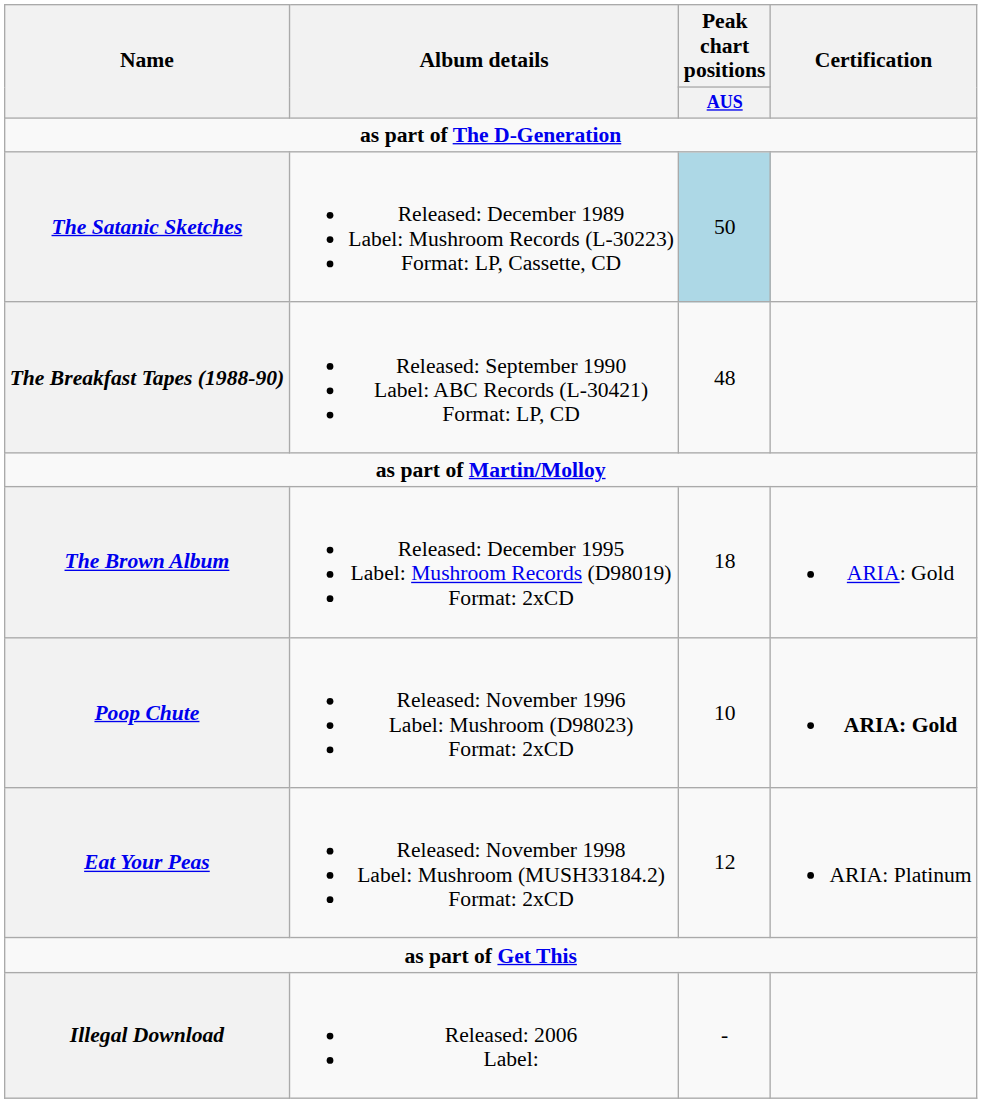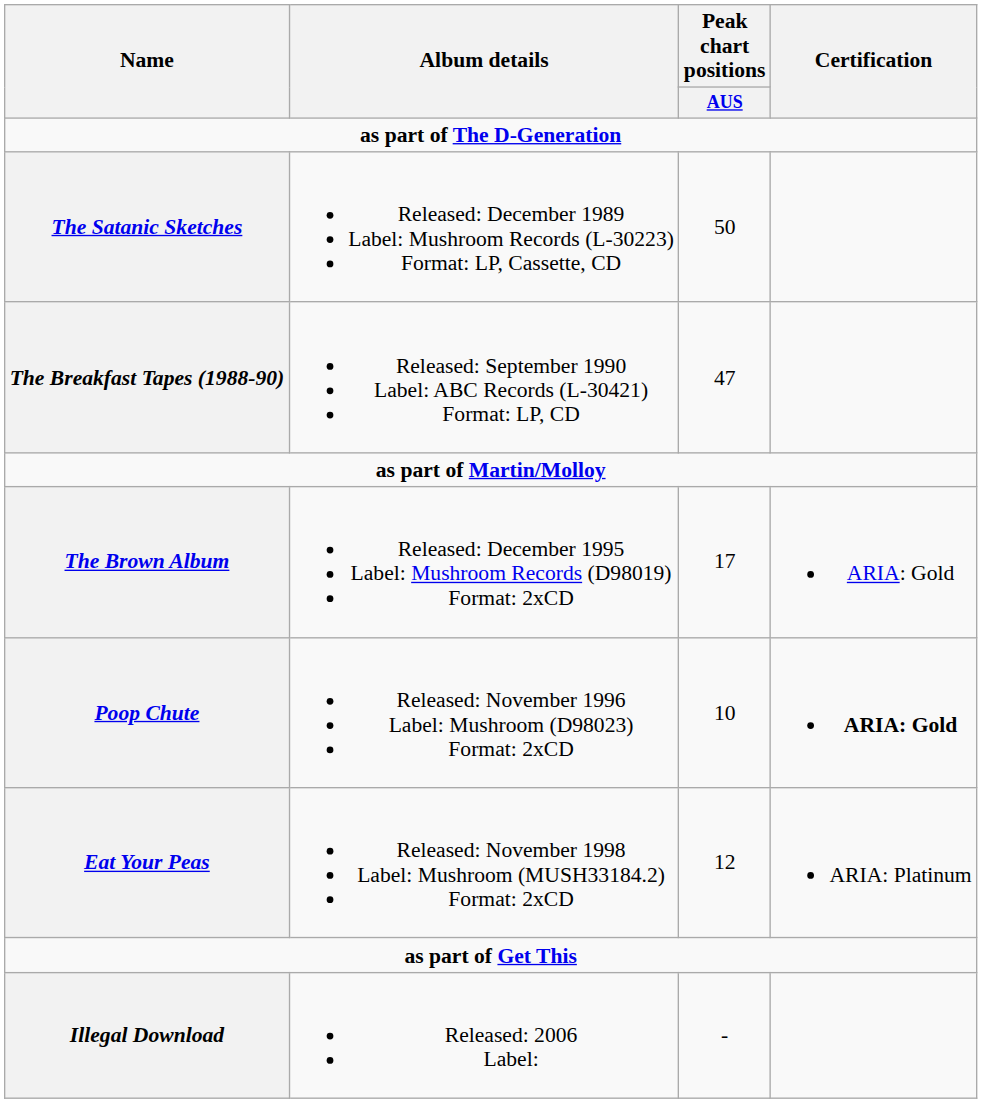 <table class="wikitable" style="text-align:center;">
 <tr>
 <th rowspan="2">Name</th>
 <th rowspan="2">Album details</th>
 <th>Peak chart positions</th>
 <th rowspan="2">Certification</th>
 </tr>
 <tr style="font-size:smaller;">
 <th style="width:40px;"><a href='#'>AUS</a><br></th>
 </tr>
 <tr>
 <td colspan=5><strong> as part of <a href='#'>The D-Generation</a></strong></td>
 </tr>
 <tr>
 <th scope="row"><em><a href='#'>The Satanic Sketches</a></em></th>
 <td><br><ul><li>Released: December 1989</li><li>Label: Mushroom Records (L-30223)</li><li>Format: LP, Cassette, CD</li></ul></td>
-<td align="center" style="background: lightblue;">50</td>
+<td align="center">50</td>
 <td></td>
 </tr>
 <tr>
 <th scope="row"><em>The Breakfast Tapes (1988-90)</em></th>
 <td><br><ul><li>Released: September 1990</li><li>Label: ABC Records (L-30421)</li><li>Format: LP, CD</li></ul></td>
-<td align="center">48</td>
+<td align="center">47</td>
 <td></td>
 </tr>
 <tr>
 <td colspan=5><strong>as part of <a href='#'>Martin/Molloy</a></strong></td>
 </tr>
 <tr>
 <th scope="row"><em><a href='#'>The Brown Album</a></em></th>
 <td><br><ul><li>Released: December 1995</li><li>Label: <a href='#'>Mushroom Records</a> (D98019)</li><li>Format: 2xCD</li></ul></td>
-<td>18</td>
+<td>17</td>
 <td><br><ul><li><a href='#'>ARIA</a>: Gold</li></ul></td>
 </tr>
 <tr>
 <th scope="row"><em><a href='#'>Poop Chute</a></em></th>
 <td><br><ul><li>Released: November 1996</li><li>Label: Mushroom (D98023)</li><li>Format: 2xCD</li></ul></td>
 <td>10</td>
 <td><strong><br><ul><li>ARIA: Gold</li></ul></strong></td>
 </tr>
 <tr>
 <th scope="row"><em><a href='#'>Eat Your Peas</a></em></th>
 <td><br><ul><li>Released: November 1998</li><li>Label: Mushroom (MUSH33184.2)</li><li>Format: 2xCD</li></ul></td>
 <td>12</td>
 <td><br><ul><li>ARIA: Platinum</li></ul></td>
 </tr>
 <tr>
 <td colspan=5><strong>as part of <a href='#'>Get This</a></strong></td>
 </tr>
 <tr>
 <th scope="row"><em>Illegal Download</em></th>
 <td><br><ul><li>Released: 2006</li><li>Label:</li></ul></td>
 <td>-</td>
 <td></td>
 </tr>
 </table>
